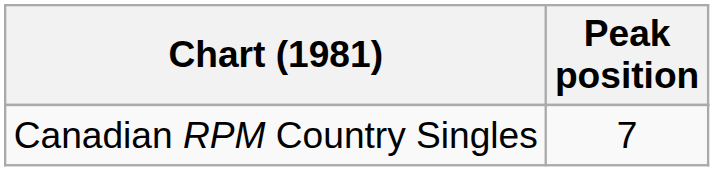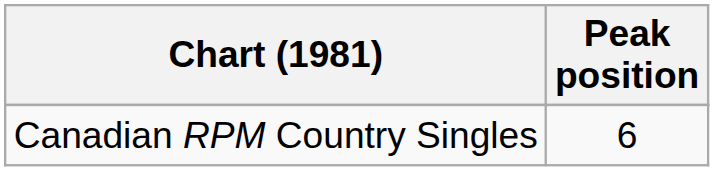 <table class="wikitable sortable">
 <tr>
 <th align="left">Chart (1981)</th>
 <th align="center">Peak<br>position</th>
 </tr>
 <tr>
 </tr>
 <tr>
 </tr>
 <tr>
 </tr>
 <tr>
 <td align="left">Canadian <em>RPM</em> Country Singles</td>
-<td align="center">7</td>
+<td align="center">6</td>
 </tr>
 </table>
